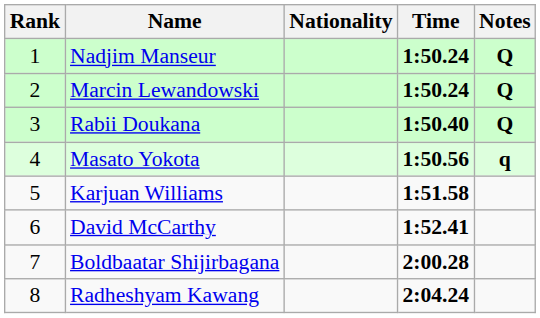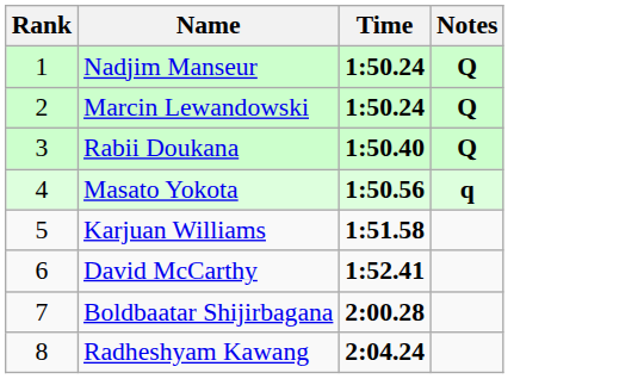 <table class="wikitable sortable" style="text-align:center">
 <tr>
 <th>Rank</th>
 <th>Name</th>
-<th>Nationality</th>
 <th>Time</th>
 <th>Notes</th>
 </tr>
 <tr bgcolor=ccffcc>
 <td>1</td>
 <td align=left><a href='#'>Nadjim Manseur</a></td>
-<td align=left></td>
 <td><strong>1:50.24</strong></td>
 <td><strong>Q</strong></td>
 </tr>
 <tr bgcolor=ccffcc>
 <td>2</td>
 <td align=left><a href='#'>Marcin Lewandowski</a></td>
-<td align=left></td>
 <td><strong>1:50.24</strong></td>
 <td><strong>Q</strong></td>
 </tr>
 <tr bgcolor=ccffcc>
 <td>3</td>
 <td align=left><a href='#'>Rabii Doukana</a></td>
-<td align=left></td>
 <td><strong>1:50.40</strong></td>
 <td><strong>Q</strong></td>
 </tr>
 <tr bgcolor=ddffdd>
 <td>4</td>
 <td align=left><a href='#'>Masato Yokota</a></td>
-<td align=left></td>
 <td><strong>1:50.56</strong></td>
 <td><strong>q</strong></td>
 </tr>
 <tr>
 <td>5</td>
 <td align=left><a href='#'>Karjuan Williams</a></td>
-<td align=left></td>
 <td><strong>1:51.58</strong></td>
 <td></td>
 </tr>
 <tr>
 <td>6</td>
 <td align=left><a href='#'>David McCarthy</a></td>
-<td align=left></td>
 <td><strong>1:52.41</strong></td>
 <td></td>
 </tr>
 <tr>
 <td>7</td>
 <td align=left><a href='#'>Boldbaatar Shijirbagana</a></td>
-<td align=left></td>
 <td><strong>2:00.28</strong></td>
 <td></td>
 </tr>
 <tr>
 <td>8</td>
 <td align=left><a href='#'>Radheshyam Kawang</a></td>
-<td align=left></td>
 <td><strong>2:04.24</strong></td>
 <td></td>
 </tr>
 </table>
